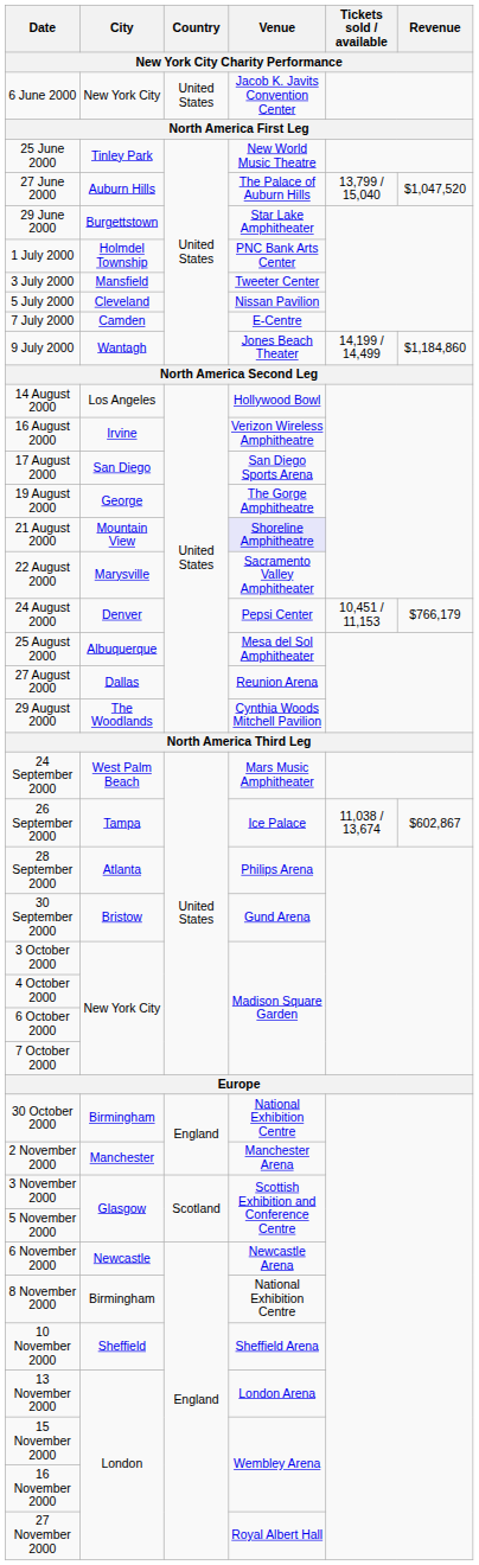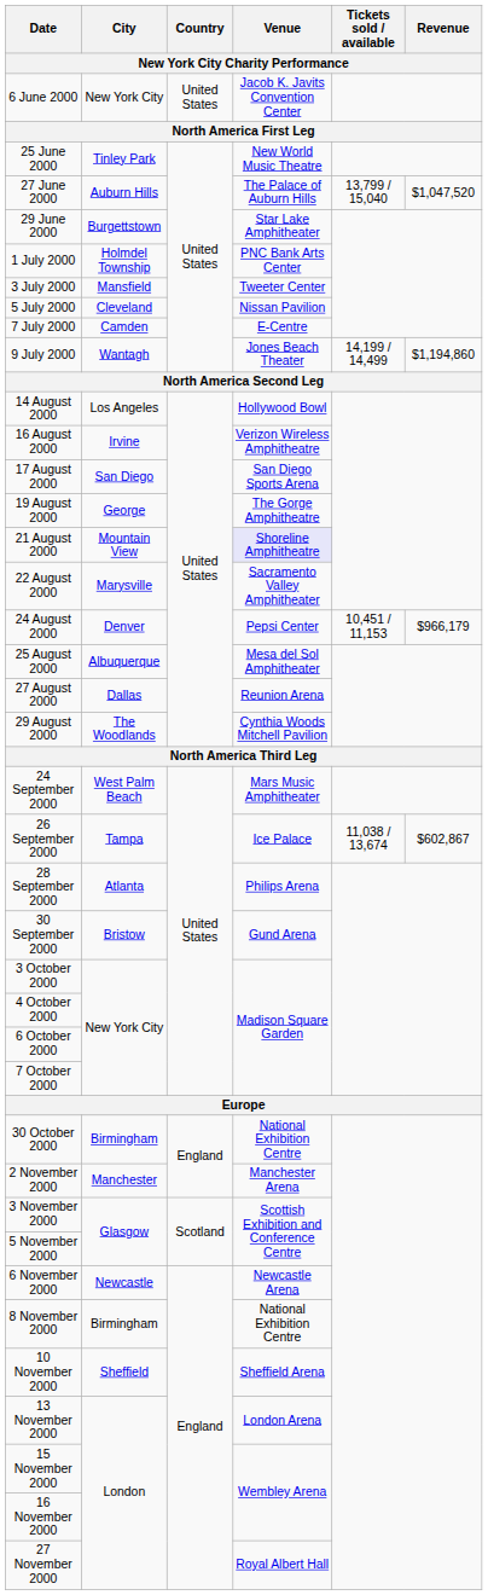 <table class="wikitable" style="text-align:center;">
 <tr>
 <th style="width:150px;">Date</th>
 <th style="width:150px;">City</th>
 <th style="width:150px;">Country</th>
 <th style="width:250px;">Venue</th>
 <th style="width:180px;">Tickets sold / available</th>
 <th style="width:150px;">Revenue</th>
 </tr>
 <tr>
 <th colspan="6">New York City Charity Performance</th>
 </tr>
 <tr>
 <td>6 June 2000</td>
 <td>New York City</td>
 <td>United States</td>
 <td><a href='#'>Jacob K. Javits Convention Center</a></td>
 </tr>
 <tr>
 <th colspan="6">North America First Leg</th>
 </tr>
 <tr>
 <td>25 June 2000</td>
 <td><a href='#'>Tinley Park</a></td>
 <td rowspan="8">United States</td>
 <td><a href='#'>New World Music Theatre</a></td>
 </tr>
 <tr>
 <td>27 June 2000</td>
 <td><a href='#'>Auburn Hills</a></td>
 <td><a href='#'>The Palace of Auburn Hills</a></td>
 <td>13,799 / 15,040</td>
 <td>$1,047,520</td>
 </tr>
 <tr>
 <td>29 June 2000</td>
 <td><a href='#'>Burgettstown</a></td>
 <td><a href='#'>Star Lake Amphitheater</a></td>
 </tr>
 <tr>
 <td>1 July 2000</td>
 <td><a href='#'>Holmdel Township</a></td>
 <td><a href='#'>PNC Bank Arts Center</a></td>
 </tr>
 <tr>
 <td>3 July 2000</td>
 <td><a href='#'>Mansfield</a></td>
 <td><a href='#'>Tweeter Center</a></td>
 </tr>
 <tr>
 <td>5 July 2000</td>
 <td><a href='#'>Cleveland</a></td>
 <td><a href='#'>Nissan Pavilion</a></td>
 </tr>
 <tr>
 <td>7 July 2000</td>
 <td><a href='#'>Camden</a></td>
 <td><a href='#'>E-Centre</a></td>
 </tr>
 <tr>
 <td>9 July 2000</td>
 <td><a href='#'>Wantagh</a></td>
 <td><a href='#'>Jones Beach Theater</a></td>
 <td>14,199 / 14,499</td>
-<td>$1,184,860</td>
+<td>$1,194,860</td>
 </tr>
 <tr>
 <th colspan="6">North America Second Leg</th>
 </tr>
 <tr>
 <td>14 August 2000</td>
 <td>Los Angeles</td>
 <td rowspan="10">United States</td>
 <td><a href='#'>Hollywood Bowl</a></td>
 </tr>
 <tr>
 <td>16 August 2000</td>
 <td><a href='#'>Irvine</a></td>
 <td><a href='#'>Verizon Wireless Amphitheatre</a></td>
 </tr>
 <tr>
 <td>17 August 2000</td>
 <td><a href='#'>San Diego</a></td>
 <td><a href='#'>San Diego Sports Arena</a></td>
 </tr>
 <tr>
 <td>19 August 2000</td>
 <td><a href='#'>George</a></td>
 <td><a href='#'>The Gorge Amphitheatre</a></td>
 </tr>
 <tr>
 <td>21 August 2000</td>
 <td><a href='#'>Mountain View</a></td>
 <td style="background: lavender;"><a href='#'>Shoreline Amphitheatre</a></td>
 </tr>
 <tr>
 <td>22 August 2000</td>
 <td><a href='#'>Marysville</a></td>
 <td><a href='#'>Sacramento Valley Amphitheater</a></td>
 </tr>
 <tr>
 <td>24 August 2000</td>
 <td><a href='#'>Denver</a></td>
 <td><a href='#'>Pepsi Center</a></td>
 <td>10,451 / 11,153</td>
-<td>$766,179</td>
+<td>$966,179</td>
 </tr>
 <tr>
 <td>25 August 2000</td>
 <td><a href='#'>Albuquerque</a></td>
 <td><a href='#'>Mesa del Sol Amphitheater</a></td>
 </tr>
 <tr>
 <td>27 August 2000</td>
 <td><a href='#'>Dallas</a></td>
 <td><a href='#'>Reunion Arena</a></td>
 </tr>
 <tr>
 <td>29 August 2000</td>
 <td><a href='#'>The Woodlands</a></td>
 <td><a href='#'>Cynthia Woods Mitchell Pavilion</a></td>
 </tr>
 <tr>
 <th colspan="6">North America Third Leg</th>
 </tr>
 <tr>
 <td>24 September 2000</td>
 <td><a href='#'>West Palm Beach</a></td>
 <td rowspan="8">United States</td>
 <td><a href='#'>Mars Music Amphitheater</a></td>
 </tr>
 <tr>
 <td>26 September 2000</td>
 <td><a href='#'>Tampa</a></td>
 <td><a href='#'>Ice Palace</a></td>
 <td>11,038 / 13,674</td>
 <td>$602,867</td>
 </tr>
 <tr>
 <td>28 September 2000</td>
 <td><a href='#'>Atlanta</a></td>
 <td><a href='#'>Philips Arena</a></td>
 </tr>
 <tr>
 <td>30 September 2000</td>
 <td><a href='#'>Bristow</a></td>
 <td><a href='#'>Gund Arena</a></td>
 </tr>
 <tr>
 <td>3 October 2000</td>
 <td rowspan="4">New York City</td>
 <td rowspan="4"><a href='#'>Madison Square Garden</a></td>
 </tr>
 <tr>
 <td>4 October 2000</td>
 </tr>
 <tr>
 <td>6 October 2000</td>
 </tr>
 <tr>
 <td>7 October 2000</td>
 </tr>
 <tr>
 <th colspan="6">Europe</th>
 </tr>
 <tr>
 <td>30 October 2000</td>
 <td><a href='#'>Birmingham</a></td>
 <td rowspan="2">England</td>
 <td><a href='#'>National Exhibition Centre</a></td>
 </tr>
 <tr>
 <td>2 November 2000</td>
 <td><a href='#'>Manchester</a></td>
 <td><a href='#'>Manchester Arena</a></td>
 </tr>
 <tr>
 <td>3 November 2000</td>
 <td rowspan="2"><a href='#'>Glasgow</a></td>
 <td rowspan="2">Scotland</td>
 <td rowspan="2"><a href='#'>Scottish Exhibition and Conference Centre</a></td>
 </tr>
 <tr>
 <td>5 November 2000</td>
 </tr>
 <tr>
 <td>6 November 2000</td>
 <td><a href='#'>Newcastle</a></td>
 <td rowspan="7">England</td>
 <td><a href='#'>Newcastle Arena</a></td>
 </tr>
 <tr>
 <td>8 November 2000</td>
 <td>Birmingham</td>
 <td>National Exhibition Centre</td>
 </tr>
 <tr>
 <td>10 November 2000</td>
 <td><a href='#'>Sheffield</a></td>
 <td><a href='#'>Sheffield Arena</a></td>
 </tr>
 <tr>
 <td>13 November 2000</td>
 <td rowspan="4">London</td>
 <td><a href='#'>London Arena</a></td>
 </tr>
 <tr>
 <td>15 November 2000</td>
 <td rowspan="2"><a href='#'>Wembley Arena</a></td>
 </tr>
 <tr>
 <td>16 November 2000</td>
 </tr>
 <tr>
 <td>27 November 2000</td>
 <td><a href='#'>Royal Albert Hall</a></td>
 </tr>
 </table>
